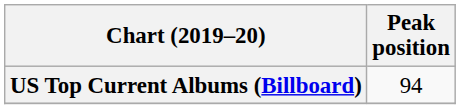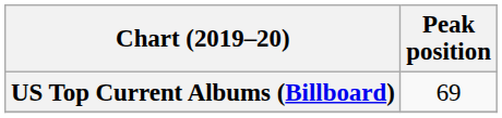 <table class="wikitable sortable plainrowheaders" style="text-align:center">
 <tr>
 <th scope="col">Chart (2019–20)</th>
 <th scope="col">Peak<br>position</th>
 </tr>
 <tr>
 <th scope="row">US Top Current Albums (<a href='#'>Billboard</a>)</th>
-<td>94</td>
+<td>69</td>
 </tr>
 <tr>
 </tr>
 <tr>
 </tr>
 </table>
